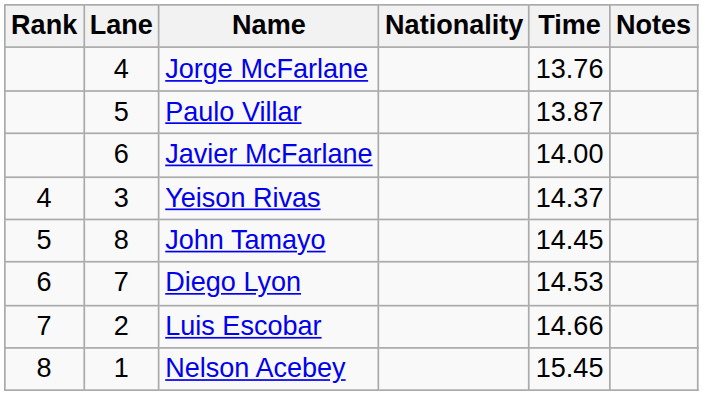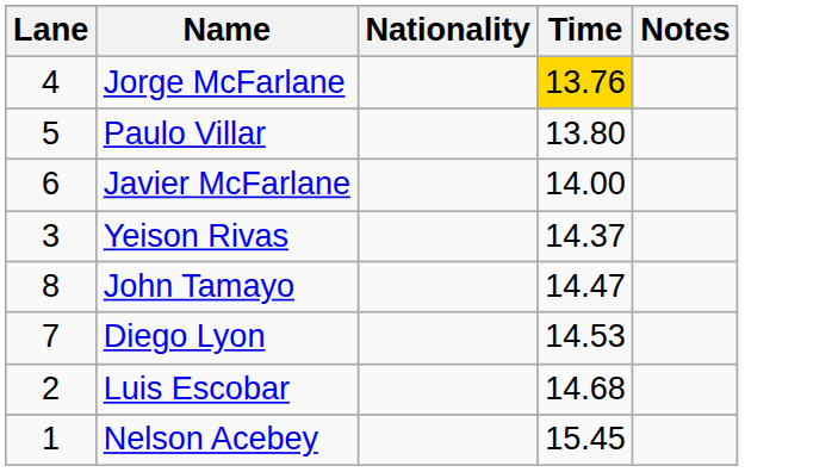 <table class="wikitable sortable" style="text-align:center">
 <tr>
-<th>Rank</th>
 <th>Lane</th>
 <th>Name</th>
 <th>Nationality</th>
 <th>Time</th>
 <th>Notes</th>
 </tr>
 <tr>
-<td></td>
 <td>4</td>
 <td align=left><a href='#'>Jorge McFarlane</a></td>
 <td align=left></td>
-<td>13.76</td>
+<td style="background: gold;">13.76</td>
 <td></td>
 </tr>
 <tr>
-<td></td>
 <td>5</td>
 <td align=left><a href='#'>Paulo Villar</a></td>
 <td align=left></td>
-<td>13.87</td>
+<td>13.80</td>
 <td></td>
 </tr>
 <tr>
-<td></td>
 <td>6</td>
 <td align=left><a href='#'>Javier McFarlane</a></td>
 <td align=left></td>
 <td>14.00</td>
 <td></td>
 </tr>
 <tr>
-<td>4</td>
 <td>3</td>
 <td align=left><a href='#'>Yeison Rivas</a></td>
 <td align=left></td>
 <td>14.37</td>
 <td></td>
 </tr>
 <tr>
-<td>5</td>
 <td>8</td>
 <td align=left><a href='#'>John Tamayo</a></td>
 <td align=left></td>
-<td>14.45</td>
+<td>14.47</td>
 <td></td>
 </tr>
 <tr>
-<td>6</td>
 <td>7</td>
 <td align=left><a href='#'>Diego Lyon</a></td>
 <td align=left></td>
 <td>14.53</td>
 <td></td>
 </tr>
 <tr>
-<td>7</td>
 <td>2</td>
 <td align=left><a href='#'>Luis Escobar</a></td>
 <td align=left></td>
-<td>14.66</td>
+<td>14.68</td>
 <td></td>
 </tr>
 <tr>
-<td>8</td>
 <td>1</td>
 <td align=left><a href='#'>Nelson Acebey</a></td>
 <td align=left></td>
 <td>15.45</td>
 <td></td>
 </tr>
 </table>
